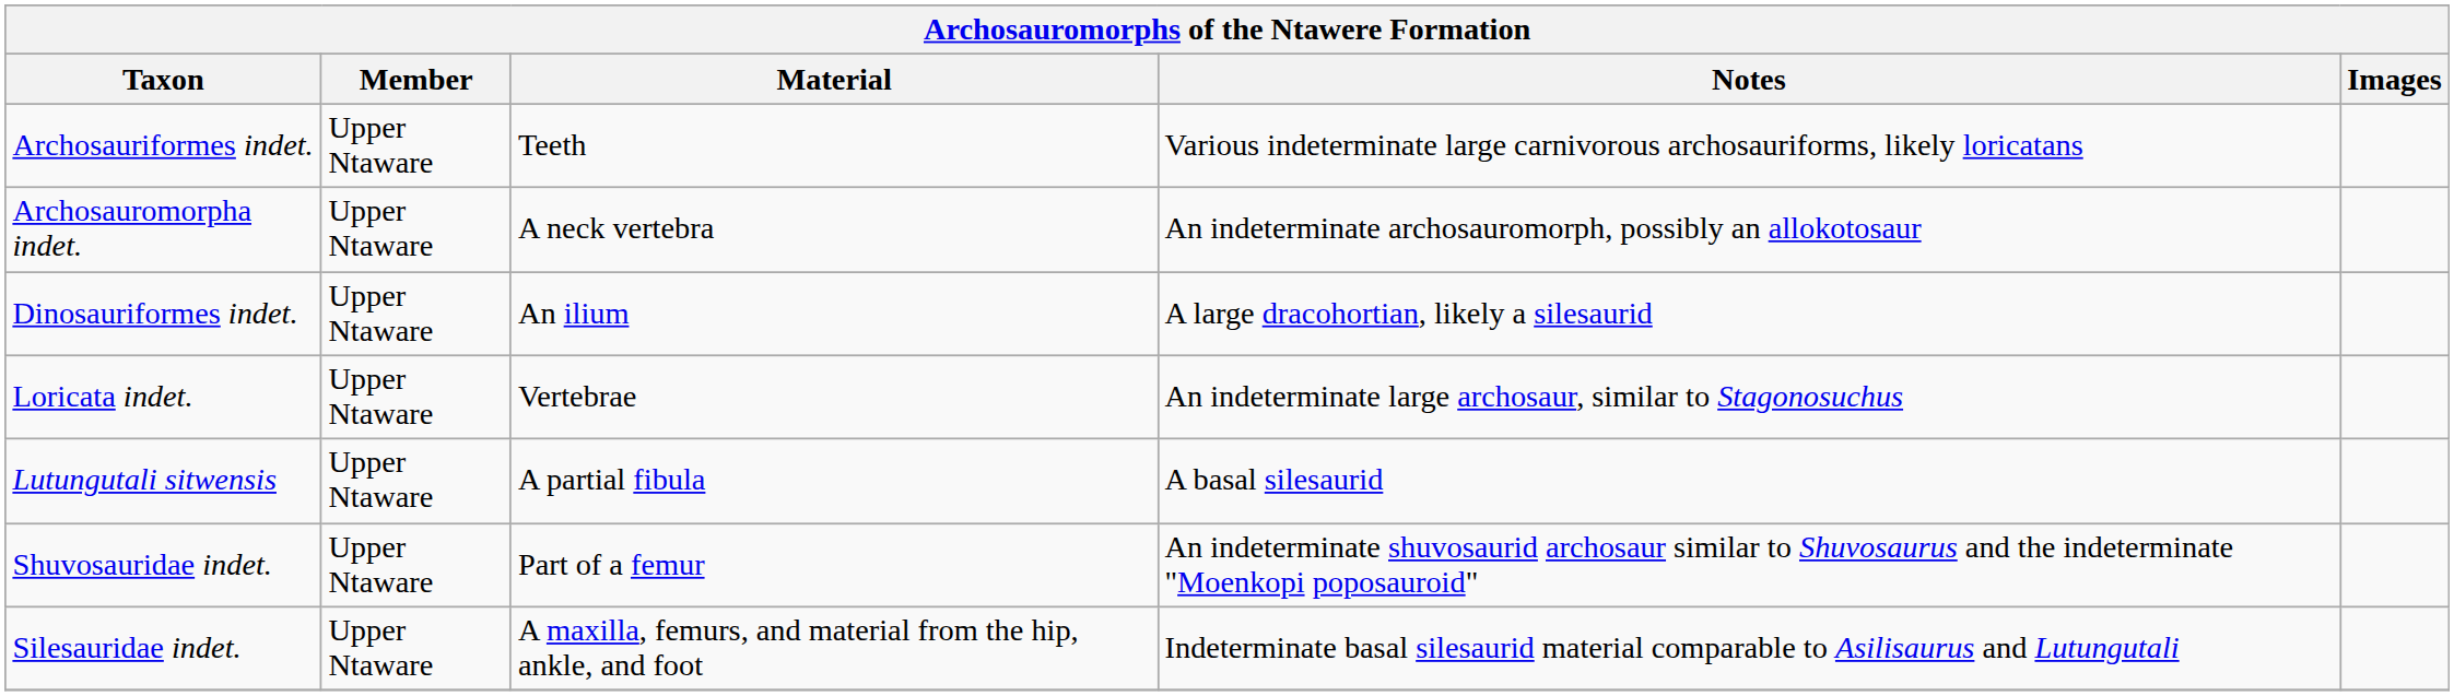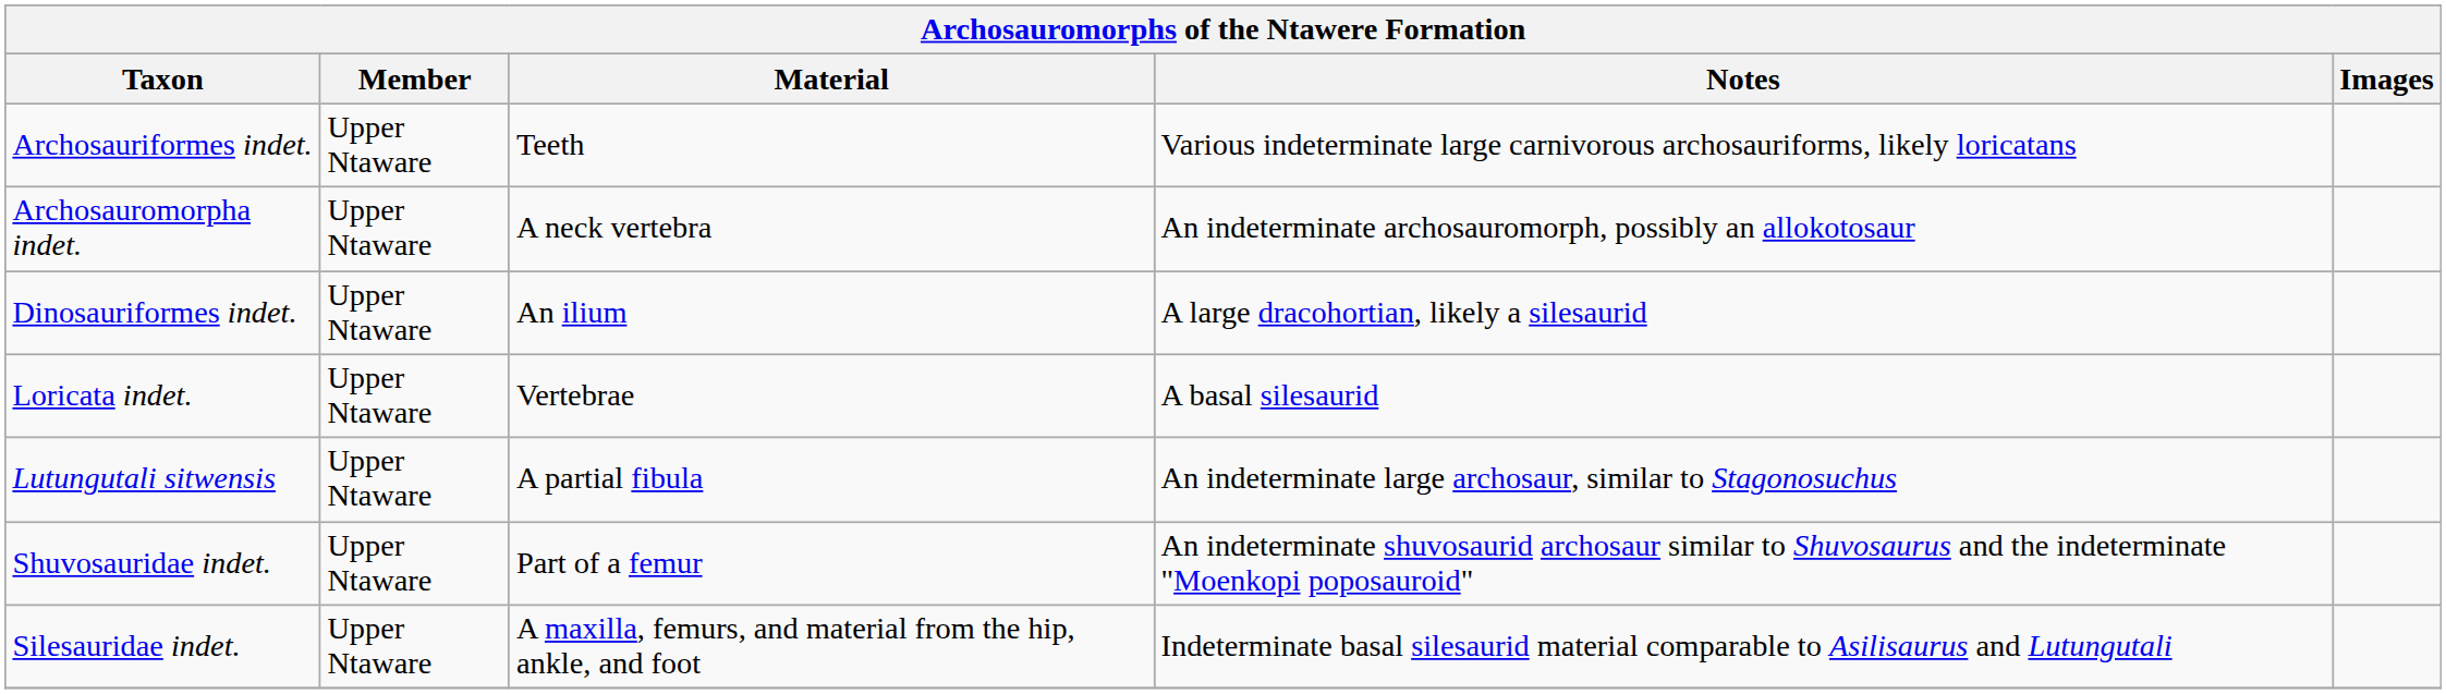 <table class="wikitable" align="center" width="100%">
 <tr>
 <th colspan="7" align="center"><strong><a href='#'>Archosauromorphs</a> of the Ntawere Formation</strong></th>
 </tr>
 <tr>
 <th>Taxon</th>
 <th>Member</th>
 <th>Material</th>
 <th>Notes</th>
 <th>Images</th>
 </tr>
 <tr>
 <td><a href='#'>Archosauriformes</a> <em>indet.</em></td>
 <td>Upper Ntaware</td>
 <td>Teeth</td>
 <td>Various indeterminate large carnivorous archosauriforms, likely <a href='#'>loricatans</a></td>
 <td></td>
 </tr>
 <tr>
 <td><a href='#'>Archosauromorpha</a> <em>indet.</em></td>
 <td>Upper Ntaware</td>
 <td>A neck vertebra</td>
 <td>An indeterminate archosauromorph, possibly an <a href='#'>allokotosaur</a></td>
 <td></td>
 </tr>
 <tr>
 <td><a href='#'>Dinosauriformes</a> <em>indet.</em></td>
 <td>Upper Ntaware</td>
 <td>An <a href='#'>ilium</a></td>
 <td>A large <a href='#'>dracohortian</a>, likely a <a href='#'>silesaurid</a></td>
 <td></td>
 </tr>
 <tr>
 <td><a href='#'>Loricata</a> <em>indet.</em></td>
 <td>Upper Ntaware</td>
 <td>Vertebrae</td>
-<td>An indeterminate large <a href='#'>archosaur</a>, similar to <em><a href='#'>Stagonosuchus</a></em></td>
+<td>A basal <a href='#'>silesaurid</a></td>
 <td></td>
 </tr>
 <tr>
 <td><em><a href='#'>Lutungutali sitwensis</a></em></td>
 <td>Upper Ntaware</td>
 <td>A partial <a href='#'>fibula</a></td>
-<td>A basal <a href='#'>silesaurid</a></td>
+<td>An indeterminate large <a href='#'>archosaur</a>, similar to <em><a href='#'>Stagonosuchus</a></em></td>
 <td></td>
 </tr>
 <tr>
 <td><a href='#'>Shuvosauridae</a> <em>indet.</em></td>
 <td>Upper Ntaware</td>
 <td>Part of a <a href='#'>femur</a></td>
 <td>An indeterminate <a href='#'>shuvosaurid</a> <a href='#'>archosaur</a> similar to <em><a href='#'>Shuvosaurus</a></em> and the indeterminate "<a href='#'>Moenkopi</a> <a href='#'>poposauroid</a>"</td>
 <td></td>
 </tr>
 <tr>
 <td><a href='#'>Silesauridae</a> <em>indet.</em></td>
 <td>Upper Ntaware</td>
 <td>A <a href='#'>maxilla</a>, femurs, and material from the hip, ankle, and foot</td>
 <td>Indeterminate basal <a href='#'>silesaurid</a> material comparable to <em><a href='#'>Asilisaurus</a></em> and <em><a href='#'>Lutungutali</a></em></td>
 <td></td>
 </tr>
 <tr>
 </tr>
 </table>
